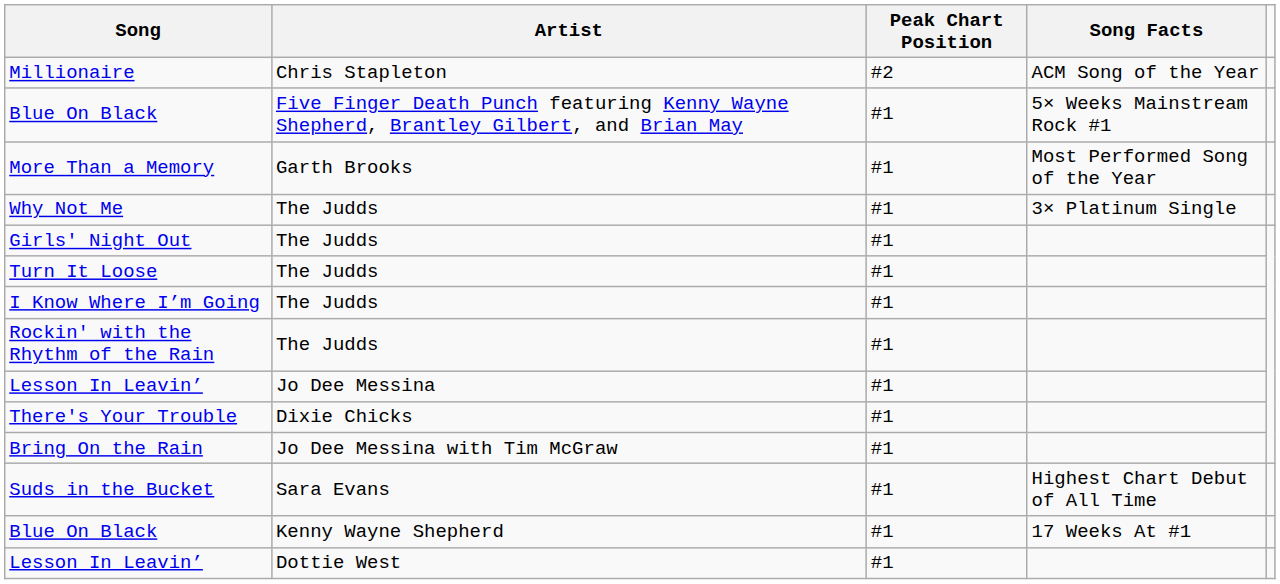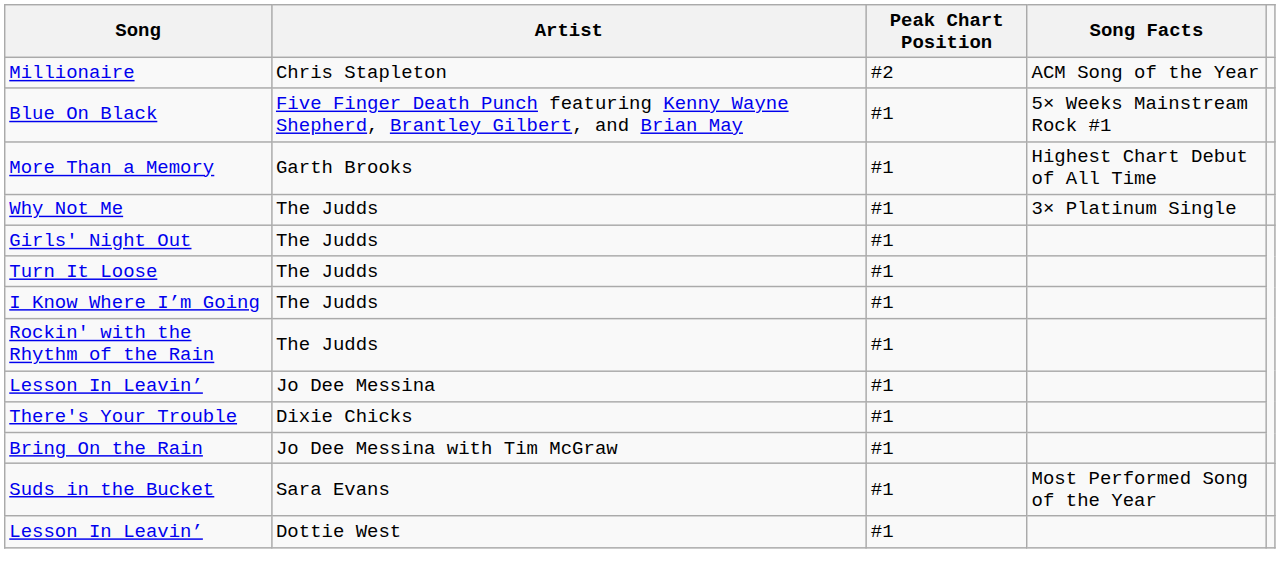 <table class="wikitable">
 <tr>
 <th>Song</th>
 <th>Artist</th>
 <th>Peak Chart Position</th>
 <th>Song Facts</th>
 </tr>
 <tr>
 <td><a href='#'>Millionaire</a></td>
 <td>Chris Stapleton</td>
 <td>#2</td>
 <td>ACM Song of the Year</td>
 <td></td>
 </tr>
 <tr>
 <td><a href='#'>Blue On Black</a></td>
 <td><a href='#'>Five Finger Death Punch</a> featuring <a href='#'>Kenny Wayne Shepherd</a>, <a href='#'>Brantley Gilbert</a>, and <a href='#'>Brian May</a></td>
 <td>#1</td>
 <td>5× Weeks Mainstream Rock #1</td>
 <td></td>
 </tr>
 <tr>
 <td><a href='#'>More Than a Memory</a></td>
 <td>Garth Brooks</td>
 <td>#1</td>
-<td>Most Performed Song of the Year</td>
+<td>Highest Chart Debut of All Time</td>
 <td></td>
 </tr>
 <tr>
 <td><a href='#'>Why Not Me</a></td>
 <td>The Judds</td>
 <td>#1</td>
 <td>3× Platinum Single</td>
 <td></td>
 </tr>
 <tr>
 <td><a href='#'>Girls' Night Out</a></td>
 <td>The Judds</td>
 <td>#1</td>
 <td></td>
 </tr>
 <tr>
 <td><a href='#'>Turn It Loose</a></td>
 <td>The Judds</td>
 <td>#1</td>
 <td></td>
 </tr>
 <tr>
 <td><a href='#'>I Know Where I’m Going</a></td>
 <td>The Judds</td>
 <td>#1</td>
 <td></td>
 </tr>
 <tr>
 <td><a href='#'>Rockin' with the Rhythm of the Rain</a></td>
 <td>The Judds</td>
 <td>#1</td>
 <td></td>
 </tr>
 <tr>
 <td><a href='#'>Lesson In Leavin’</a></td>
 <td>Jo Dee Messina</td>
 <td>#1</td>
 <td></td>
 </tr>
 <tr>
 <td><a href='#'>There's Your Trouble</a></td>
 <td>Dixie Chicks</td>
 <td>#1</td>
 <td></td>
 </tr>
 <tr>
 <td><a href='#'>Bring On the Rain</a></td>
 <td>Jo Dee Messina with Tim McGraw</td>
 <td>#1</td>
 <td></td>
 </tr>
 <tr>
 <td><a href='#'>Suds in the Bucket</a></td>
 <td>Sara Evans</td>
 <td>#1</td>
-<td>Highest Chart Debut of All Time</td>
-<td></td>
-</tr>
-<tr>
-<td><a href='#'>Blue On Black</a></td>
-<td>Kenny Wayne Shepherd</td>
-<td>#1</td>
-<td>17 Weeks At #1</td>
+<td>Most Performed Song of the Year</td>
 <td></td>
 </tr>
 <tr>
 <td><a href='#'>Lesson In Leavin’</a></td>
 <td>Dottie West</td>
 <td>#1</td>
 <td></td>
 </tr>
 </table>
